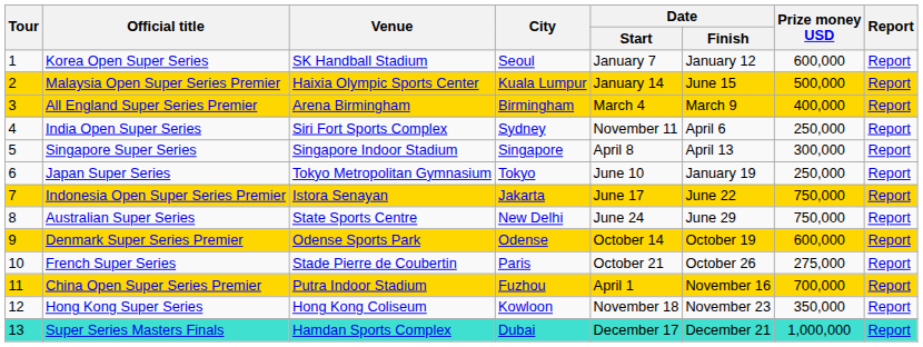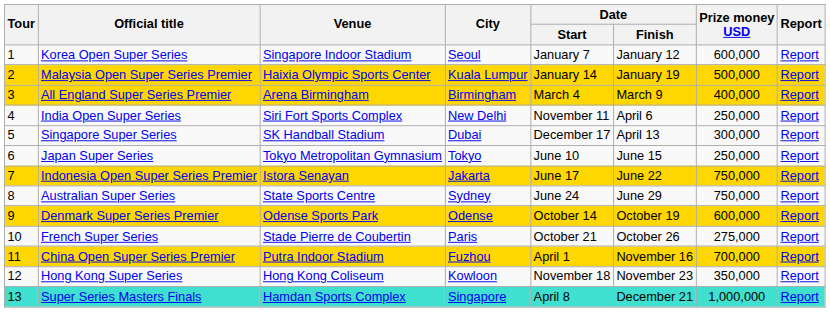 <table class=wikitable style="font-size:85%">
 <tr>
 <th rowspan=2>Tour</th>
 <th rowspan=2>Official title</th>
 <th rowspan=2>Venue</th>
 <th rowspan=2>City</th>
 <th colspan=2>Date</th>
 <th rowspan=2>Prize money <br><a href='#'>USD</a></th>
 <th rowspan=2>Report</th>
 </tr>
 <tr>
 <th>Start</th>
 <th>Finish</th>
 </tr>
 <tr>
 <td>1</td>
 <td> <a href='#'>Korea Open Super Series</a></td>
-<td><a href='#'>SK Handball Stadium</a></td>
+<td><a href='#'>Singapore Indoor Stadium</a></td>
 <td><a href='#'>Seoul</a></td>
 <td>January 7</td>
 <td>January 12</td>
 <td align=center>600,000</td>
 <td><a href='#'>Report</a></td>
 </tr>
 <tr bgcolor="gold">
 <td>2</td>
 <td> <a href='#'>Malaysia Open Super Series Premier</a></td>
 <td><a href='#'>Haixia Olympic Sports Center</a></td>
 <td><a href='#'>Kuala Lumpur</a></td>
 <td>January 14</td>
-<td>June 15</td>
+<td>January 19</td>
 <td align=center>500,000</td>
 <td><a href='#'>Report</a></td>
 </tr>
 <tr bgcolor="gold">
 <td>3</td>
 <td> <a href='#'>All England Super Series Premier</a></td>
 <td><a href='#'>Arena Birmingham</a></td>
 <td><a href='#'>Birmingham</a></td>
 <td>March 4</td>
 <td>March 9</td>
 <td align=center>400,000</td>
 <td><a href='#'>Report</a></td>
 </tr>
 <tr>
 <td>4</td>
 <td> <a href='#'>India Open Super Series</a></td>
 <td><a href='#'>Siri Fort Sports Complex</a></td>
-<td><a href='#'>Sydney</a></td>
+<td><a href='#'>New Delhi</a></td>
 <td>November 11</td>
 <td>April 6</td>
 <td align=center>250,000</td>
 <td><a href='#'>Report</a></td>
 </tr>
 <tr>
 <td>5</td>
 <td> <a href='#'>Singapore Super Series</a></td>
-<td><a href='#'>Singapore Indoor Stadium</a></td>
-<td><a href='#'>Singapore</a></td>
-<td>April 8</td>
+<td><a href='#'>SK Handball Stadium</a></td>
+<td><a href='#'>Dubai</a></td>
+<td>December 17</td>
 <td>April 13</td>
 <td align=center>300,000</td>
 <td><a href='#'>Report</a></td>
 </tr>
 <tr>
 <td>6</td>
 <td> <a href='#'>Japan Super Series</a></td>
 <td><a href='#'>Tokyo Metropolitan Gymnasium</a></td>
 <td><a href='#'>Tokyo</a></td>
 <td>June 10</td>
-<td>January 19</td>
+<td>June 15</td>
 <td align=center>250,000</td>
 <td><a href='#'>Report</a></td>
 </tr>
 <tr bgcolor="gold">
 <td>7</td>
 <td> <a href='#'>Indonesia Open Super Series Premier</a></td>
 <td><a href='#'>Istora Senayan</a></td>
 <td><a href='#'>Jakarta</a></td>
 <td>June 17</td>
 <td>June 22</td>
 <td align=center>750,000</td>
 <td><a href='#'>Report</a></td>
 </tr>
 <tr>
 <td>8</td>
 <td> <a href='#'>Australian Super Series</a></td>
 <td><a href='#'>State Sports Centre</a></td>
-<td><a href='#'>New Delhi</a></td>
+<td><a href='#'>Sydney</a></td>
 <td>June 24</td>
 <td>June 29</td>
 <td align=center>750,000</td>
 <td><a href='#'>Report</a></td>
 </tr>
 <tr bgcolor="gold">
 <td>9</td>
 <td> <a href='#'>Denmark Super Series Premier</a></td>
 <td><a href='#'>Odense Sports Park</a></td>
 <td><a href='#'>Odense</a></td>
 <td>October 14</td>
 <td>October 19</td>
 <td align=center>600,000</td>
 <td><a href='#'>Report</a></td>
 </tr>
 <tr>
 <td>10</td>
 <td> <a href='#'>French Super Series</a></td>
 <td><a href='#'>Stade Pierre de Coubertin</a></td>
 <td><a href='#'>Paris</a></td>
 <td>October 21</td>
 <td>October 26</td>
 <td align=center>275,000</td>
 <td><a href='#'>Report</a></td>
 </tr>
 <tr bgcolor="gold">
 <td>11</td>
 <td> <a href='#'>China Open Super Series Premier</a></td>
 <td><a href='#'>Putra Indoor Stadium</a></td>
 <td><a href='#'>Fuzhou</a></td>
 <td>April 1</td>
 <td>November 16</td>
 <td align=center>700,000</td>
 <td><a href='#'>Report</a></td>
 </tr>
 <tr>
 <td>12</td>
 <td> <a href='#'>Hong Kong Super Series</a></td>
 <td><a href='#'>Hong Kong Coliseum</a></td>
 <td><a href='#'>Kowloon</a></td>
 <td>November 18</td>
 <td>November 23</td>
 <td align=center>350,000</td>
 <td><a href='#'>Report</a></td>
 </tr>
 <tr bgcolor="turquoise">
 <td>13</td>
 <td> <a href='#'>Super Series Masters Finals</a></td>
 <td><a href='#'>Hamdan Sports Complex</a></td>
-<td><a href='#'>Dubai</a></td>
-<td>December 17</td>
+<td><a href='#'>Singapore</a></td>
+<td>April 8</td>
 <td>December 21</td>
 <td align=center>1,000,000</td>
 <td><a href='#'>Report</a></td>
 </tr>
 </table>
